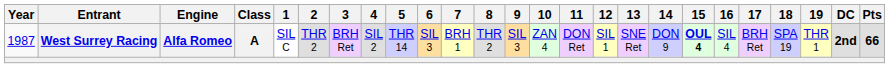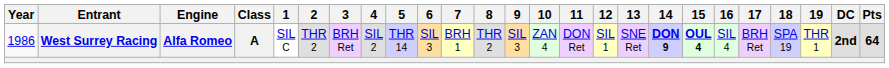 <table class="wikitable" style="text-align:center; font-size:85%">
 <tr>
 <th>Year</th>
 <th>Entrant</th>
 <th>Engine</th>
 <th>Class</th>
 <th>1</th>
 <th>2</th>
 <th>3</th>
 <th>4</th>
 <th>5</th>
 <th>6</th>
 <th>7</th>
 <th>8</th>
 <th>9</th>
 <th>10</th>
 <th>11</th>
 <th>12</th>
 <th>13</th>
 <th>14</th>
 <th>15</th>
 <th>16</th>
 <th>17</th>
 <th>18</th>
 <th>19</th>
 <th>DC</th>
 <th>Pts</th>
 </tr>
 <tr>
-<td><a href='#'>1987</a></td>
+<td><a href='#'>1986</a></td>
 <th nowrap><a href='#'>West Surrey Racing</a></th>
 <th nowrap><a href='#'>Alfa Romeo</a></th>
 <th>A</th>
 <td style="background:#FFFFFF;"><a href='#'>SIL</a><br><small>C</small></td>
 <td style="background:#DFDFDF;"><a href='#'>THR</a><br><small>2</small></td>
 <td style="background:#EFCFFF;"><a href='#'>BRH</a><br><small>Ret</small></td>
 <td style="background:#DFDFDF;"><a href='#'>SIL</a><br><small>2</small></td>
 <td style="background:#CFCFFF;"><a href='#'>THR</a><br><small>14</small></td>
 <td style="background:#FFDF9F;"><a href='#'>SIL</a><br><small>3</small></td>
 <td style="background:#FFFFBF;"><a href='#'>BRH</a><br><small>1</small></td>
 <td style="background:#DFDFDF;"><a href='#'>THR</a><br><small>2</small></td>
 <td style="background:#FFDF9F;"><a href='#'>SIL</a><br><small>3</small></td>
 <td style="background:#DFFFDF;"><a href='#'>ZAN</a><br><small>4</small></td>
 <td style="background:#EFCFFF;"><a href='#'>DON</a><br><small>Ret</small></td>
 <td style="background:#FFFFBF;"><a href='#'>SIL</a><br><small>1</small></td>
 <td style="background:#EFCFFF;"><a href='#'>SNE</a><br><small>Ret</small></td>
-<td style="background:#CFCFFF;"><a href='#'>DON</a><br><small>9</small></td>
+<td style="background:#CFCFFF;"><strong><a href='#'>DON</a><br><small>9</small></strong></td>
 <td style="background:#DFFFDF;"><strong><a href='#'>OUL</a><br><small>4</small></strong></td>
 <td style="background:#DFFFDF;"><a href='#'>SIL</a><br><small>4</small></td>
 <td style="background:#EFCFFF;"><a href='#'>BRH</a><br><small>Ret</small></td>
 <td style="background:#CFCFFF;"><a href='#'>SPA</a><br><small>19</small></td>
 <td style="background:#FFFFBF;"><a href='#'>THR</a><br><small>1</small></td>
 <td style="background:#DFDFDF;"><strong>2nd</strong></td>
-<td style="background:#DFDFDF;"><strong>66</strong></td>
+<td style="background:#DFDFDF;"><strong>64</strong></td>
 </tr>
 <tr>
 <th colspan=25></th>
 </tr>
 </table>
